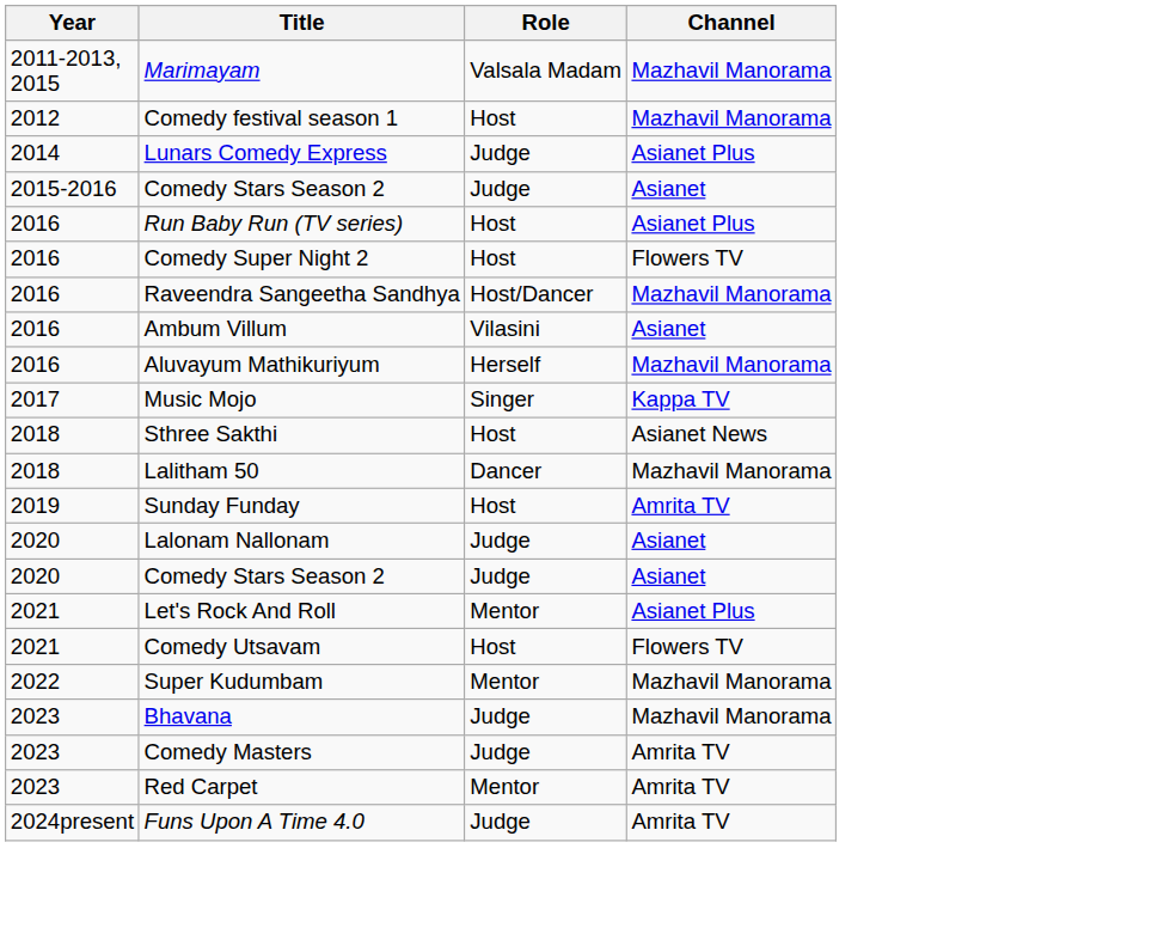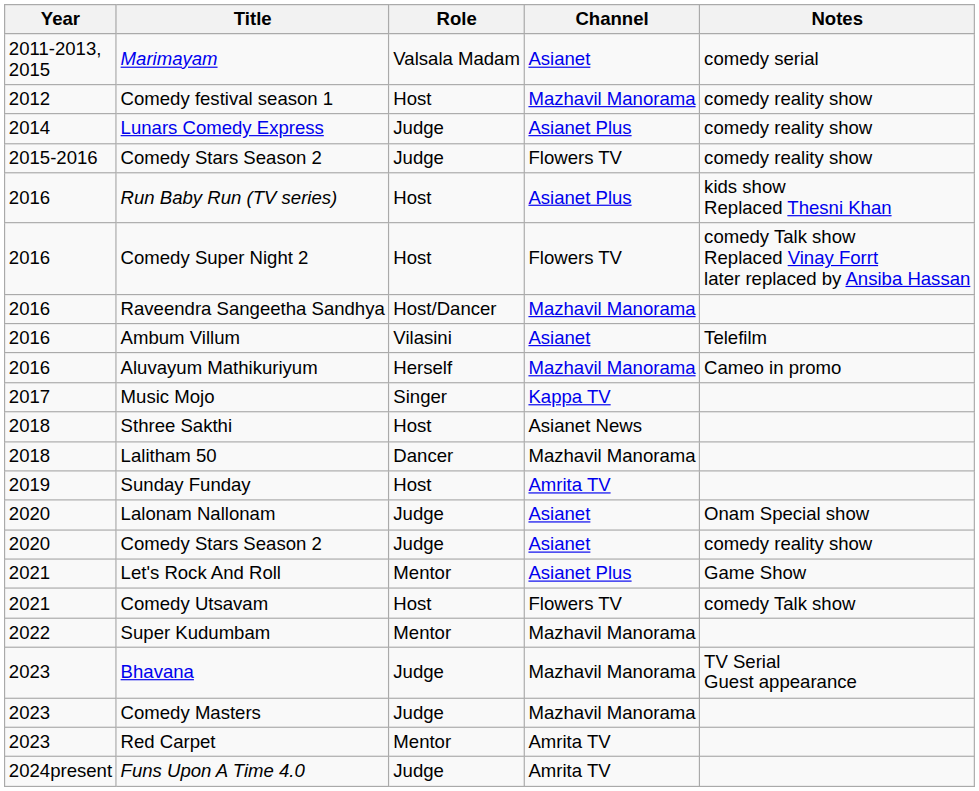 <table class="wikitable">
 <tr style="background:#ccc; text-align:center;">
 <th>Year</th>
 <th>Title</th>
 <th>Role</th>
 <th>Channel</th>
+<th>Notes</th>
 </tr>
 <tr>
 <td>2011-2013,<br>2015</td>
 <td><em><a href='#'>Marimayam</a></em></td>
 <td>Valsala Madam</td>
-<td><a href='#'>Mazhavil Manorama</a></td>
+<td><a href='#'>Asianet</a></td>
+<td>comedy serial</td>
 </tr>
 <tr>
 <td>2012</td>
 <td>Comedy festival season 1</td>
 <td>Host</td>
 <td><a href='#'>Mazhavil Manorama</a></td>
+<td>comedy reality show</td>
 </tr>
 <tr>
 <td>2014</td>
 <td><a href='#'>Lunars Comedy Express</a></td>
 <td>Judge</td>
 <td><a href='#'>Asianet Plus</a></td>
+<td>comedy reality show</td>
 </tr>
 <tr>
 <td>2015-2016</td>
 <td>Comedy Stars Season 2</td>
 <td>Judge</td>
-<td><a href='#'>Asianet</a></td>
+<td>Flowers TV</td>
+<td>comedy reality show</td>
 </tr>
 <tr>
 <td>2016</td>
 <td><em>Run Baby Run (TV series)</em></td>
 <td>Host</td>
 <td><a href='#'>Asianet Plus</a></td>
+<td>kids show<br>Replaced <a href='#'>Thesni Khan</a></td>
 </tr>
 <tr>
 <td>2016</td>
 <td>Comedy Super Night 2</td>
 <td>Host</td>
 <td>Flowers TV</td>
+<td>comedy Talk show<br>Replaced <a href='#'>Vinay Forrt</a><br>later replaced by <a href='#'>Ansiba Hassan</a></td>
 </tr>
 <tr>
 <td>2016</td>
 <td>Raveendra Sangeetha Sandhya</td>
 <td>Host/Dancer</td>
 <td><a href='#'>Mazhavil Manorama</a></td>
+<td></td>
 </tr>
 <tr>
 <td>2016</td>
 <td>Ambum Villum</td>
 <td>Vilasini</td>
 <td><a href='#'>Asianet</a></td>
+<td>Telefilm</td>
 </tr>
 <tr>
 <td>2016</td>
 <td>Aluvayum Mathikuriyum</td>
 <td>Herself</td>
 <td><a href='#'>Mazhavil Manorama</a></td>
+<td>Cameo in promo</td>
 </tr>
 <tr>
 <td>2017</td>
 <td>Music Mojo</td>
 <td>Singer</td>
 <td><a href='#'>Kappa TV</a></td>
+<td></td>
 </tr>
 <tr>
 <td>2018</td>
 <td>Sthree Sakthi</td>
 <td>Host</td>
 <td>Asianet News</td>
+<td></td>
 </tr>
 <tr>
 <td>2018</td>
 <td>Lalitham 50</td>
 <td>Dancer</td>
 <td>Mazhavil Manorama</td>
+<td></td>
 </tr>
 <tr>
 <td>2019</td>
 <td>Sunday Funday</td>
 <td>Host</td>
 <td><a href='#'>Amrita TV</a></td>
+<td></td>
 </tr>
 <tr>
 <td>2020</td>
 <td>Lalonam Nallonam</td>
 <td>Judge</td>
 <td><a href='#'>Asianet</a></td>
+<td>Onam Special show</td>
 </tr>
 <tr>
 <td>2020</td>
 <td>Comedy Stars Season 2</td>
 <td>Judge</td>
 <td><a href='#'>Asianet</a></td>
+<td>comedy reality show</td>
 </tr>
 <tr>
 <td>2021</td>
 <td>Let's Rock And Roll</td>
 <td>Mentor</td>
 <td><a href='#'>Asianet Plus</a></td>
+<td>Game Show</td>
 </tr>
 <tr>
 <td>2021</td>
 <td>Comedy Utsavam</td>
 <td>Host</td>
 <td>Flowers TV</td>
+<td>comedy Talk show</td>
 </tr>
 <tr>
 <td>2022</td>
 <td>Super Kudumbam</td>
 <td>Mentor</td>
 <td>Mazhavil Manorama</td>
+<td></td>
 </tr>
 <tr>
 <td>2023</td>
 <td><a href='#'>Bhavana</a></td>
 <td>Judge</td>
 <td>Mazhavil Manorama</td>
+<td>TV Serial <br>Guest appearance</td>
 </tr>
 <tr>
 <td>2023</td>
 <td>Comedy Masters</td>
 <td>Judge</td>
-<td>Amrita TV</td>
+<td>Mazhavil Manorama</td>
+<td></td>
 </tr>
 <tr>
 <td>2023</td>
 <td>Red Carpet</td>
 <td>Mentor</td>
 <td>Amrita TV</td>
+<td></td>
 </tr>
 <tr>
 <td>2024present</td>
 <td><em>Funs Upon A Time 4.0</em></td>
 <td>Judge</td>
 <td>Amrita TV</td>
+<td></td>
 </tr>
 </table>
